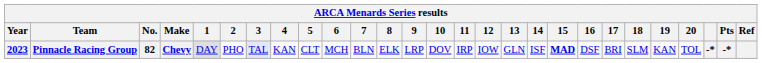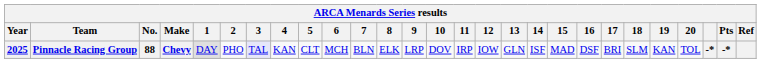 <table class="wikitable" style="text-align:center; font-size:75%">
 <tr>
 <th colspan=27><a href='#'>ARCA Menards Series</a> results</th>
 </tr>
 <tr>
 <th>Year</th>
 <th>Team</th>
 <th>No.</th>
 <th>Make</th>
 <th>1</th>
 <th>2</th>
 <th>3</th>
 <th>4</th>
 <th>5</th>
 <th>6</th>
 <th>7</th>
 <th>8</th>
 <th>9</th>
 <th>10</th>
 <th>11</th>
 <th>12</th>
 <th>13</th>
 <th>14</th>
 <th>15</th>
 <th>16</th>
 <th>17</th>
 <th>18</th>
 <th>19</th>
 <th>20</th>
 <th></th>
 <th>Pts</th>
 <th>Ref</th>
 </tr>
 <tr>
-<th><a href='#'>2023</a></th>
+<th><a href='#'>2025</a></th>
 <th nowrap><a href='#'>Pinnacle Racing Group</a></th>
-<th>82</th>
+<th>88</th>
 <th><a href='#'>Chevy</a></th>
 <td style="background:#DFDFDF;"><a href='#'>DAY</a><br></td>
 <td><a href='#'>PHO</a></td>
 <td style="background: lavender;"><a href='#'>TAL</a></td>
 <td><a href='#'>KAN</a></td>
 <td><a href='#'>CLT</a></td>
 <td><a href='#'>MCH</a></td>
 <td><a href='#'>BLN</a></td>
 <td><a href='#'>ELK</a></td>
 <td><a href='#'>LRP</a></td>
 <td><a href='#'>DOV</a></td>
 <td><a href='#'>IRP</a></td>
 <td><a href='#'>IOW</a></td>
 <td><a href='#'>GLN</a></td>
 <td><a href='#'>ISF</a></td>
-<td><strong><a href='#'>MAD</a></strong></td>
+<td><a href='#'>MAD</a></td>
 <td><a href='#'>DSF</a></td>
 <td><a href='#'>BRI</a></td>
 <td><a href='#'>SLM</a></td>
 <td><a href='#'>KAN</a></td>
 <td><a href='#'>TOL</a></td>
 <th>-*</th>
 <th>-*</th>
 <th></th>
 </tr>
 </table>
